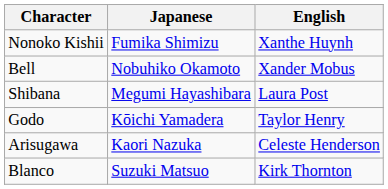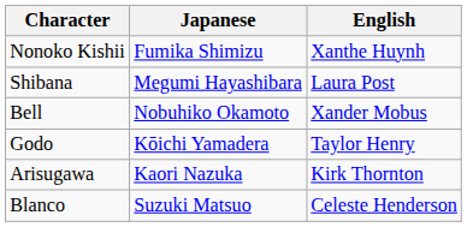 <table class="wikitable">
 <tr>
 <th>Character</th>
 <th>Japanese</th>
 <th>English</th>
 </tr>
 <tr>
 <td>Nonoko Kishii</td>
 <td><a href='#'>Fumika Shimizu</a></td>
 <td><a href='#'>Xanthe Huynh</a></td>
 </tr>
 <tr>
+<td>Shibana</td>
+<td><a href='#'>Megumi Hayashibara</a></td>
+<td><a href='#'>Laura Post</a></td>
+</tr>
+<tr>
 <td>Bell</td>
 <td><a href='#'>Nobuhiko Okamoto</a></td>
 <td><a href='#'>Xander Mobus</a></td>
-</tr>
-<tr>
-<td>Shibana</td>
-<td><a href='#'>Megumi Hayashibara</a></td>
-<td><a href='#'>Laura Post</a></td>
 </tr>
 <tr>
 <td>Godo</td>
 <td><a href='#'>Kōichi Yamadera</a></td>
 <td><a href='#'>Taylor Henry</a></td>
 </tr>
 <tr>
 <td>Arisugawa</td>
 <td><a href='#'>Kaori Nazuka</a></td>
-<td><a href='#'>Celeste Henderson</a></td>
+<td><a href='#'>Kirk Thornton</a></td>
 </tr>
 <tr>
 <td>Blanco</td>
 <td><a href='#'>Suzuki Matsuo</a></td>
-<td><a href='#'>Kirk Thornton</a></td>
+<td><a href='#'>Celeste Henderson</a></td>
 </tr>
 </table>
